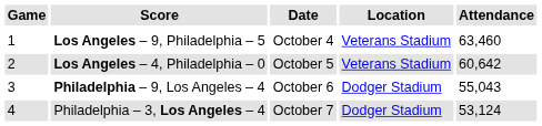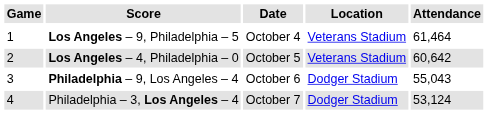 <table border="0" cellspacing="3" cellpadding="3">
 <tr style="background: #e3e3e3;">
 <th>Game</th>
 <th>Score</th>
 <th>Date</th>
 <th>Location</th>
 <th>Attendance</th>
 </tr>
 <tr style="background: #e3e3e3;">
 </tr>
 <tr>
 <td>1</td>
 <td><strong>Los Angeles</strong> – 9, Philadelphia – 5</td>
 <td>October 4</td>
 <td><a href='#'>Veterans Stadium</a></td>
-<td>63,460</td>
+<td>61,464</td>
 </tr>
 <tr style="background: #e3e3e3;">
 <td>2</td>
 <td><strong>Los Angeles</strong> – 4, Philadelphia – 0</td>
 <td>October 5</td>
 <td><a href='#'>Veterans Stadium</a></td>
 <td>60,642</td>
 </tr>
 <tr>
 <td>3</td>
 <td><strong>Philadelphia</strong> – 9, Los Angeles – 4</td>
 <td>October 6</td>
 <td><a href='#'>Dodger Stadium</a></td>
 <td>55,043</td>
 </tr>
 <tr style="background: #e3e3e3;">
 <td>4</td>
 <td>Philadelphia – 3, <strong>Los Angeles</strong> – 4</td>
 <td>October 7</td>
 <td><a href='#'>Dodger Stadium</a></td>
 <td>53,124</td>
 </tr>
 </table>
